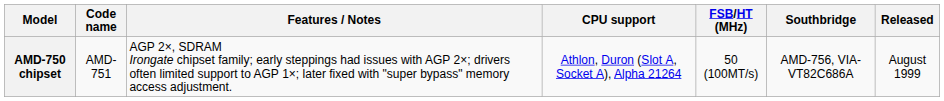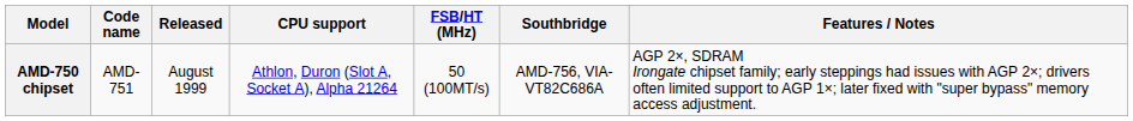 <table class="wikitable" style="text-align: center;">
 <tr>
 <th>Model</th>
 <th>Code name</th>
-<th>Features / Notes</th>
+<th>Released</th>
 <th>CPU support</th>
 <th><a href='#'>FSB</a>/<a href='#'>HT</a> (MHz)</th>
 <th>Southbridge</th>
-<th>Released</th>
+<th>Features / Notes</th>
 </tr>
 <tr>
 <th>AMD-750 chipset</th>
 <td>AMD-751</td>
-<td align="left">AGP 2×, SDRAM<br><em>Irongate</em> chipset family; early steppings had issues with AGP 2×; drivers often limited support to AGP 1×; later fixed with "super bypass" memory access adjustment.</td>
+<td>August 1999</td>
 <td><a href='#'>Athlon</a>, <a href='#'>Duron</a> (<a href='#'>Slot&nbsp;A</a>, <a href='#'>Socket&nbsp;A</a>), <a href='#'>Alpha&nbsp;21264</a></td>
 <td>50 (100MT/s)</td>
 <td>AMD-756, VIA-VT82C686A</td>
-<td>August 1999</td>
+<td align="left">AGP 2×, SDRAM<br><em>Irongate</em> chipset family; early steppings had issues with AGP 2×; drivers often limited support to AGP 1×; later fixed with "super bypass" memory access adjustment.</td>
 </tr>
 </table>
